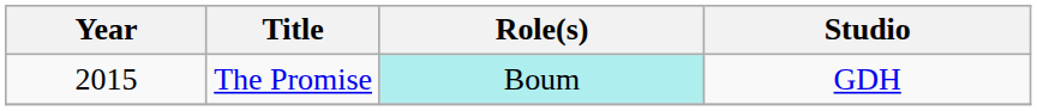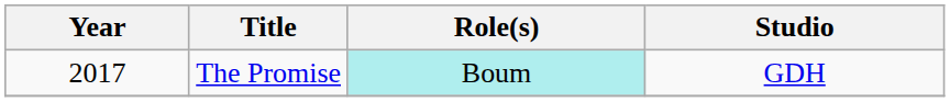 <table class="wikitable sortable plainrowheaders" style="text-align: center;">
 <tr>
 <th rowspan="2" scope="col" style="width: 6em;">Year</th>
 <th rowspan="2" scope="col">Title</th>
 <th rowspan="2" scope="col" style="width: 10em;">Role(s)</th>
 <th rowspan="2" scope="col" style="width: 10em;">Studio</th>
 </tr>
 <tr>
 </tr>
 <tr>
-<td>2015</td>
+<td>2017</td>
 <td><a href='#'>The Promise</a></td>
 <td style="background: paleturquoise;">Boum</td>
 <td><a href='#'>GDH</a></td>
 </tr>
 <tr>
 </tr>
 </table>
